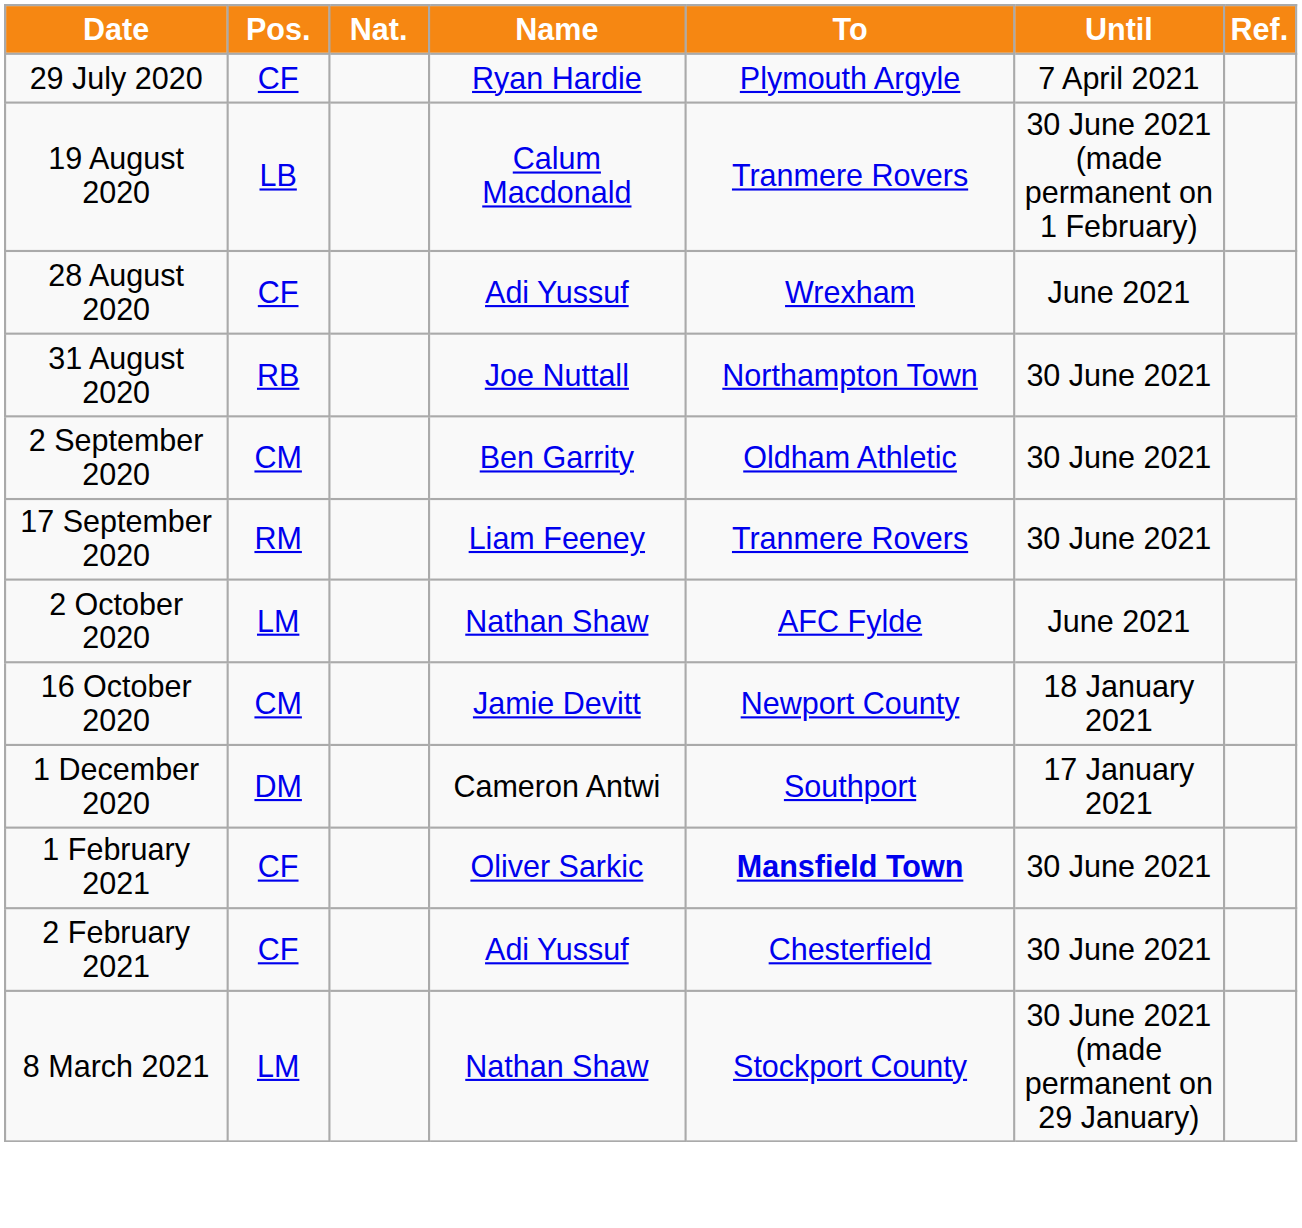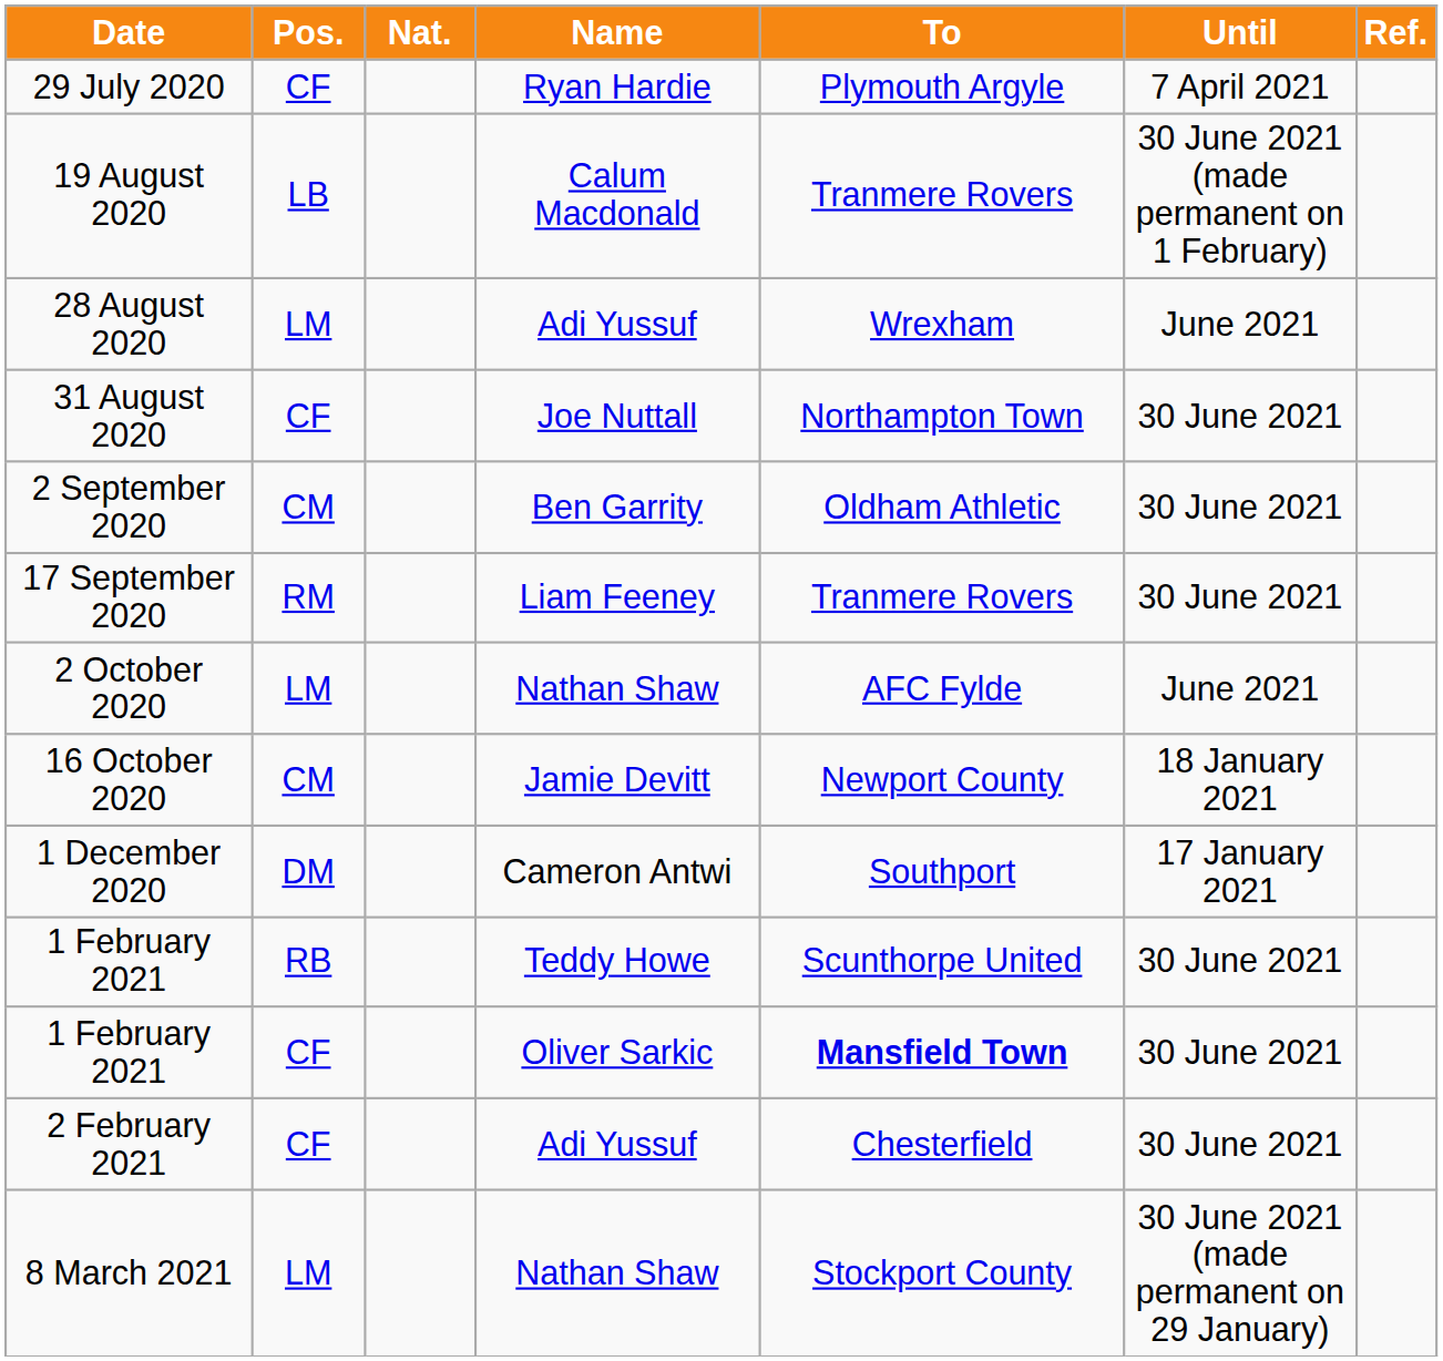 <table class="wikitable"  style="text-align:center; font-size:90%; ">
 <tr>
 <th style="background:#F68712; color:#FFFFFF; width:120px;">Date</th>
 <th style="background:#F68712; color:#FFFFFF; width:50px;">Pos.</th>
 <th style="background:#F68712; color:#FFFFFF; width:50px;">Nat.</th>
 <th style="background:#F68712; color:#FFFFFF; width:150px;">Name</th>
 <th style="background:#F68712; color:#FFFFFF; width:200px;">To</th>
 <th style="background:#F68712; color:#FFFFFF; width:110px;">Until</th>
 <th style="background:#F68712; color:#FFFFFF; width:25px;">Ref.</th>
 </tr>
 <tr>
 <td>29 July 2020</td>
 <td><a href='#'>CF</a></td>
 <td></td>
 <td><a href='#'>Ryan Hardie</a></td>
 <td><a href='#'>Plymouth Argyle</a></td>
 <td>7 April 2021</td>
 <td></td>
 </tr>
 <tr>
 <td>19 August 2020</td>
 <td><a href='#'>LB</a></td>
 <td></td>
 <td><a href='#'>Calum Macdonald</a></td>
 <td><a href='#'>Tranmere Rovers</a></td>
 <td>30 June 2021 (made permanent on 1 February)</td>
 <td></td>
 </tr>
 <tr>
 <td>28 August 2020</td>
-<td><a href='#'>CF</a></td>
+<td><a href='#'>LM</a></td>
 <td></td>
 <td><a href='#'>Adi Yussuf</a></td>
 <td><a href='#'>Wrexham</a></td>
 <td>June 2021</td>
 <td></td>
 </tr>
 <tr>
 <td>31 August 2020</td>
-<td><a href='#'>RB</a></td>
+<td><a href='#'>CF</a></td>
 <td></td>
 <td><a href='#'>Joe Nuttall</a></td>
 <td><a href='#'>Northampton Town</a></td>
 <td>30 June 2021</td>
 <td></td>
 </tr>
 <tr>
 <td>2 September 2020</td>
 <td><a href='#'>CM</a></td>
 <td></td>
 <td><a href='#'>Ben Garrity</a></td>
 <td><a href='#'>Oldham Athletic</a></td>
 <td>30 June 2021</td>
 <td></td>
 </tr>
 <tr>
 <td>17 September 2020</td>
 <td><a href='#'>RM</a></td>
 <td></td>
 <td><a href='#'>Liam Feeney</a></td>
 <td><a href='#'>Tranmere Rovers</a></td>
 <td>30 June 2021</td>
 <td></td>
 </tr>
 <tr>
 <td>2 October 2020</td>
 <td><a href='#'>LM</a></td>
 <td></td>
 <td><a href='#'>Nathan Shaw</a></td>
 <td><a href='#'>AFC Fylde</a></td>
 <td>June 2021</td>
 <td></td>
 </tr>
 <tr>
 <td>16 October 2020</td>
 <td><a href='#'>CM</a></td>
 <td></td>
 <td><a href='#'>Jamie Devitt</a></td>
 <td><a href='#'>Newport County</a></td>
 <td>18 January 2021</td>
 <td></td>
 </tr>
 <tr>
 <td>1 December 2020</td>
 <td><a href='#'>DM</a></td>
 <td></td>
 <td>Cameron Antwi</td>
 <td><a href='#'>Southport</a></td>
 <td>17 January 2021</td>
 <td></td>
 </tr>
 <tr>
 <td>1 February 2021</td>
+<td><a href='#'>RB</a></td>
+<td></td>
+<td><a href='#'>Teddy Howe</a></td>
+<td><a href='#'>Scunthorpe United</a></td>
+<td>30 June 2021</td>
+<td></td>
+</tr>
+<tr>
+<td>1 February 2021</td>
 <td><a href='#'>CF</a></td>
 <td></td>
 <td><a href='#'>Oliver Sarkic</a></td>
 <td><strong><a href='#'>Mansfield Town</a></strong></td>
 <td>30 June 2021</td>
 <td></td>
 </tr>
 <tr>
 <td>2 February 2021</td>
 <td><a href='#'>CF</a></td>
 <td></td>
 <td><a href='#'>Adi Yussuf</a></td>
 <td><a href='#'>Chesterfield</a></td>
 <td>30 June 2021</td>
 <td></td>
 </tr>
 <tr>
 <td>8 March 2021</td>
 <td><a href='#'>LM</a></td>
 <td></td>
 <td><a href='#'>Nathan Shaw</a></td>
 <td><a href='#'>Stockport County</a></td>
 <td>30 June 2021 (made permanent on 29 January)</td>
 <td></td>
 </tr>
 </table>
